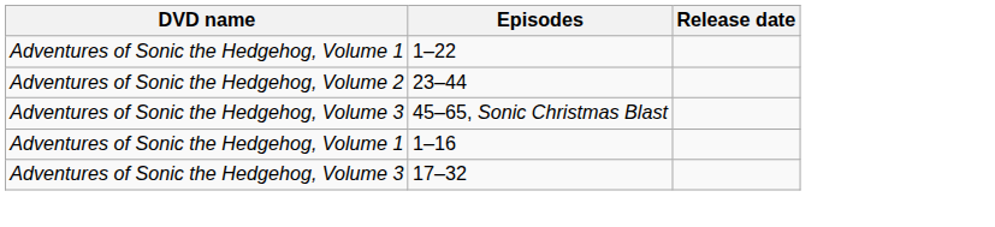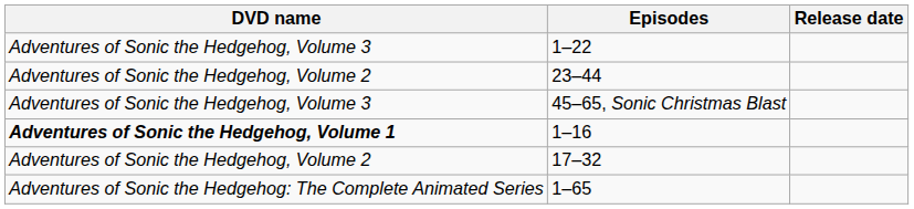 <table class="wikitable">
 <tr>
 <th>DVD name</th>
 <th>Episodes</th>
 <th>Release date</th>
 </tr>
 <tr>
-<td><em>Adventures of Sonic the Hedgehog, Volume 1</em></td>
+<td><em>Adventures of Sonic the Hedgehog, Volume 3</em></td>
 <td>1–22</td>
 <td></td>
 </tr>
 <tr>
 <td><em>Adventures of Sonic the Hedgehog, Volume 2</em></td>
 <td>23–44</td>
 <td></td>
 </tr>
 <tr>
 <td><em>Adventures of Sonic the Hedgehog, Volume 3</em></td>
 <td>45–65, <em>Sonic Christmas Blast</em></td>
 <td></td>
 </tr>
 <tr>
-<td><em>Adventures of Sonic the Hedgehog, Volume 1</em></td>
+<td><strong><em>Adventures of Sonic the Hedgehog, Volume 1</em></strong></td>
 <td>1–16</td>
 <td></td>
 </tr>
 <tr>
-<td><em>Adventures of Sonic the Hedgehog, Volume 3</em></td>
+<td><em>Adventures of Sonic the Hedgehog, Volume 2</em></td>
 <td>17–32</td>
 <td></td>
 </tr>
+<tr>
+<td><em>Adventures of Sonic the Hedgehog: The Complete Animated Series</em></td>
+<td>1–65</td>
+<td></td>
+</tr>
 </table>
